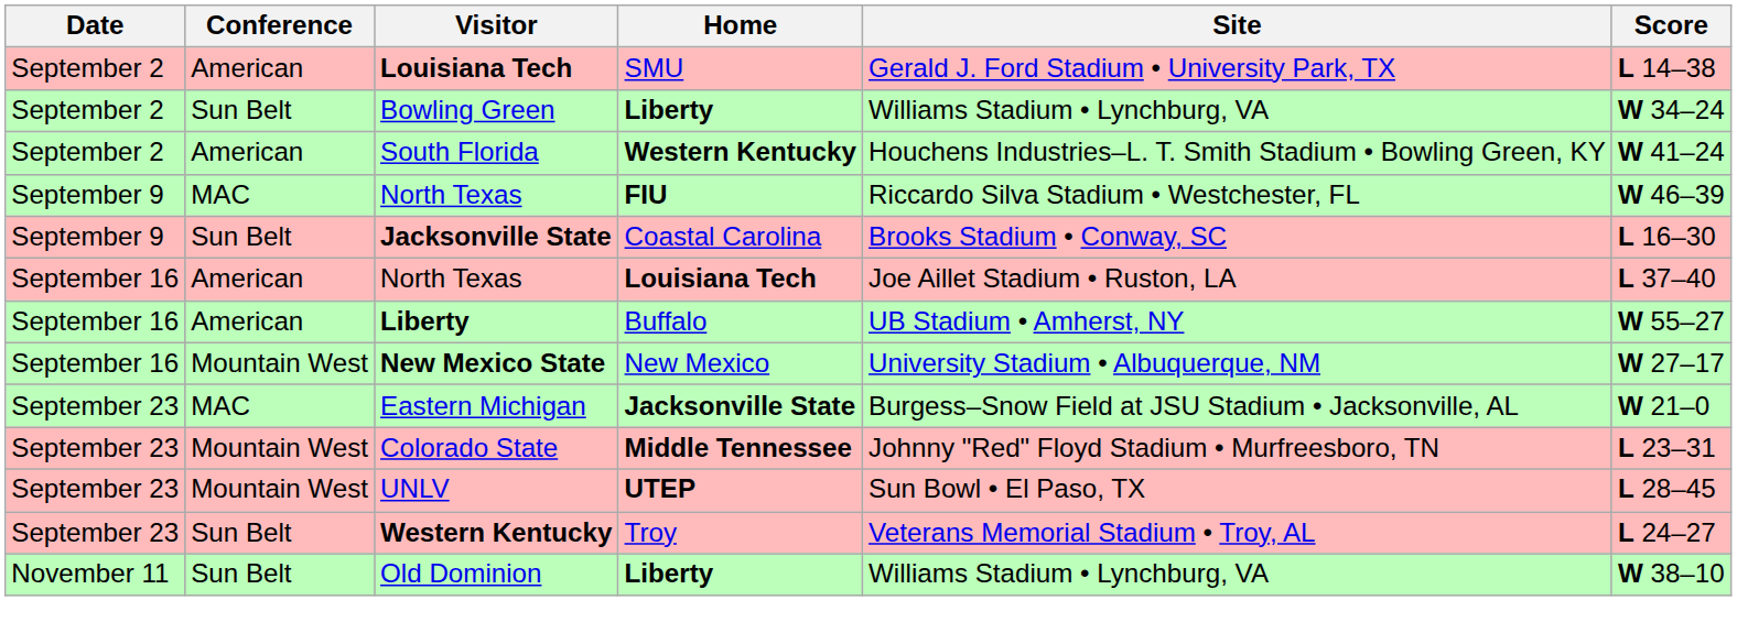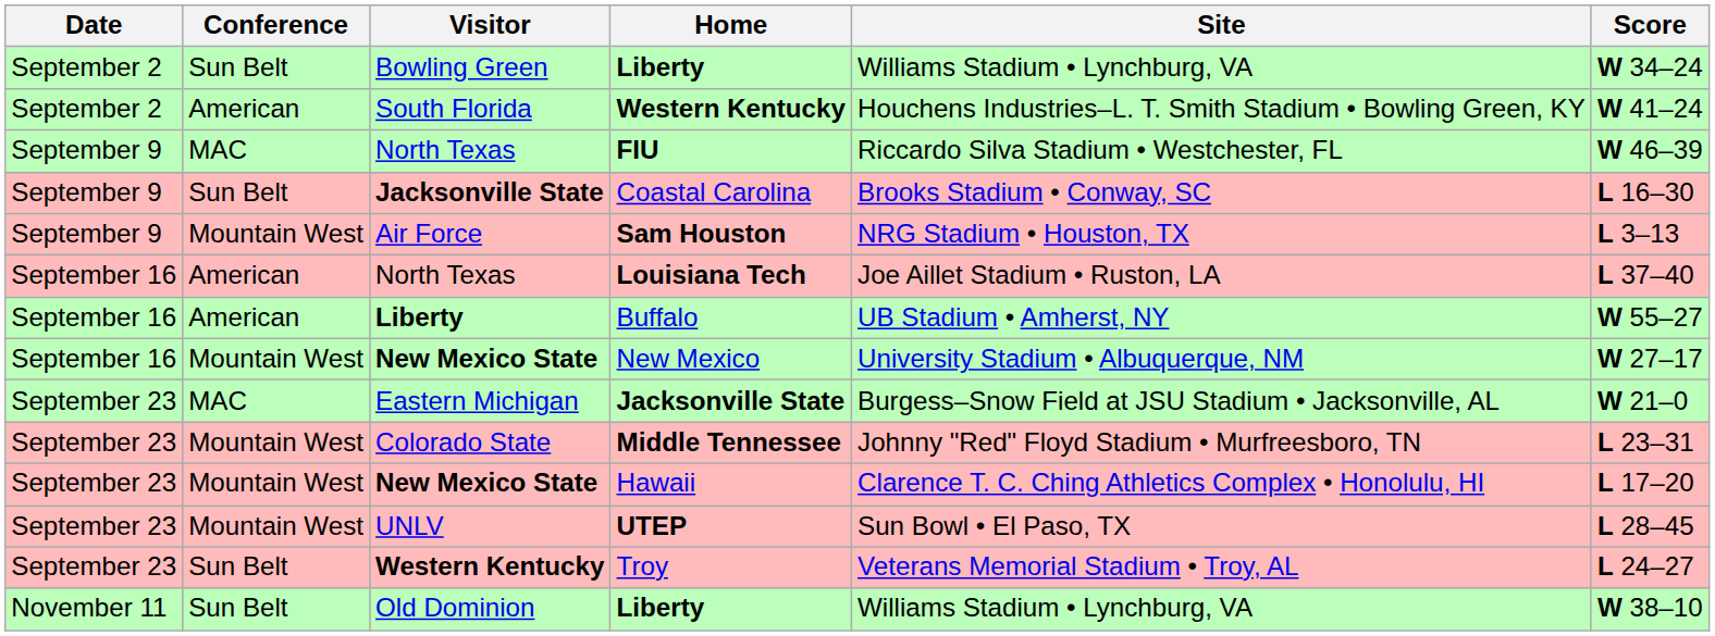 <table class="wikitable">
 <tr>
 <th>Date</th>
 <th>Conference</th>
 <th>Visitor</th>
 <th>Home</th>
 <th>Site</th>
 <th>Score</th>
-</tr>
-<tr style="background:#fbb;">
-<td>September 2</td>
-<td>American</td>
-<td><strong>Louisiana Tech</strong></td>
-<td><a href='#'>SMU</a></td>
-<td><a href='#'>Gerald J. Ford Stadium</a> • <a href='#'>University Park, TX</a></td>
-<td><strong>L</strong> 14–38</td>
 </tr>
 <tr style="background:#bfb;">
 <td>September 2</td>
 <td>Sun Belt</td>
 <td><a href='#'>Bowling Green</a></td>
 <td><strong>Liberty</strong></td>
 <td>Williams Stadium • Lynchburg, VA</td>
 <td><strong>W</strong> 34–24</td>
 </tr>
 <tr style="background:#bfb;">
 <td>September 2</td>
 <td>American</td>
 <td><a href='#'>South Florida</a></td>
 <td><strong>Western Kentucky</strong></td>
 <td>Houchens Industries–L. T. Smith Stadium • Bowling Green, KY</td>
 <td><strong>W</strong> 41–24</td>
 </tr>
 <tr style="background:#bfb;">
 <td>September 9</td>
 <td>MAC</td>
 <td><a href='#'>North Texas</a></td>
 <td><strong>FIU</strong></td>
 <td>Riccardo Silva Stadium • Westchester, FL</td>
 <td><strong>W</strong> 46–39</td>
 </tr>
 <tr style="background:#fbb;">
 <td>September 9</td>
 <td>Sun Belt</td>
 <td><strong>Jacksonville State</strong></td>
 <td><a href='#'>Coastal Carolina</a></td>
 <td><a href='#'>Brooks Stadium</a> • <a href='#'>Conway, SC</a></td>
 <td><strong>L</strong> 16–30</td>
+</tr>
+<tr style="background:#fbb;">
+<td>September 9</td>
+<td>Mountain West</td>
+<td><a href='#'>Air Force</a></td>
+<td><strong>Sam Houston</strong></td>
+<td><a href='#'>NRG Stadium</a> • <a href='#'>Houston, TX</a></td>
+<td><strong>L</strong> 3–13</td>
 </tr>
 <tr style="background:#fbb;">
 <td>September 16</td>
 <td>American</td>
 <td>North Texas</td>
 <td><strong>Louisiana Tech</strong></td>
 <td>Joe Aillet Stadium • Ruston, LA</td>
 <td><strong>L</strong> 37–40</td>
 </tr>
 <tr style="background:#bfb;">
 <td>September 16</td>
 <td>American</td>
 <td><strong>Liberty</strong></td>
 <td><a href='#'>Buffalo</a></td>
 <td><a href='#'>UB Stadium</a> • <a href='#'>Amherst, NY</a></td>
 <td><strong>W</strong> 55–27</td>
 </tr>
 <tr style="background:#bfb;">
 <td>September 16</td>
 <td>Mountain West</td>
 <td><strong>New Mexico State</strong></td>
 <td><a href='#'>New Mexico</a></td>
 <td><a href='#'>University Stadium</a> • <a href='#'>Albuquerque, NM</a></td>
 <td><strong>W</strong> 27–17</td>
 </tr>
 <tr style="background:#bfb;">
 <td>September 23</td>
 <td>MAC</td>
 <td><a href='#'>Eastern Michigan</a></td>
 <td><strong>Jacksonville State</strong></td>
 <td>Burgess–Snow Field at JSU Stadium • Jacksonville, AL</td>
 <td><strong>W</strong> 21–0</td>
 </tr>
 <tr style="background:#fbb;">
 <td>September 23</td>
 <td>Mountain West</td>
 <td><a href='#'>Colorado State</a></td>
 <td><strong>Middle Tennessee</strong></td>
 <td>Johnny "Red" Floyd Stadium • Murfreesboro, TN</td>
 <td><strong>L</strong> 23–31</td>
 </tr>
 <tr style="background:#fbb;">
 <td>September 23</td>
 <td>Mountain West</td>
+<td><strong>New Mexico State</strong></td>
+<td><a href='#'>Hawaii</a></td>
+<td><a href='#'>Clarence T. C. Ching Athletics Complex</a> • <a href='#'>Honolulu, HI</a></td>
+<td><strong>L</strong> 17–20</td>
+</tr>
+<tr style="background:#fbb;">
+<td>September 23</td>
+<td>Mountain West</td>
 <td><a href='#'>UNLV</a></td>
 <td><strong>UTEP</strong></td>
 <td>Sun Bowl • El Paso, TX</td>
 <td><strong>L</strong> 28–45</td>
 </tr>
 <tr style="background:#fbb;">
 <td>September 23</td>
 <td>Sun Belt</td>
 <td><strong>Western Kentucky</strong></td>
 <td><a href='#'>Troy</a></td>
 <td><a href='#'>Veterans Memorial Stadium</a> • <a href='#'>Troy, AL</a></td>
 <td><strong>L</strong> 24–27</td>
 </tr>
 <tr style="background:#bfb;">
 <td>November 11</td>
 <td>Sun Belt</td>
 <td><a href='#'>Old Dominion</a></td>
 <td><strong>Liberty</strong></td>
 <td>Williams Stadium • Lynchburg, VA</td>
 <td><strong>W</strong> 38–10</td>
 </tr>
 </table>
